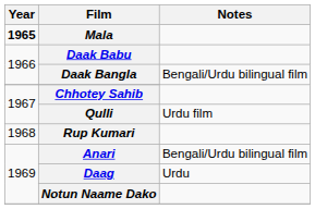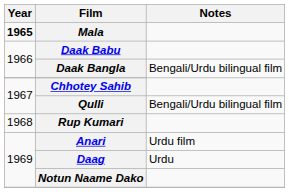 <table class="wikitable sortable">
 <tr>
 <th>Year</th>
 <th>Film</th>
 <th>Notes</th>
 </tr>
 <tr>
 <td><strong>1965</strong></td>
 <th><em>Mala</em></th>
 <td></td>
 </tr>
 <tr>
 <td rowspan=2>1966</td>
 <th><em><a href='#'>Daak Babu</a></em> </th>
 <td></td>
 </tr>
 <tr>
 <th><em>Daak Bangla</em></th>
 <td rowspan=2>Bengali/Urdu bilingual film</td>
 </tr>
 <tr>
 </tr>
 <tr>
 <td rowspan=2>1967</td>
 <th><em><a href='#'>Chhotey Sahib</a></em></th>
 </tr>
 <tr>
 <th><em>Qulli</em></th>
-<td>Urdu film</td>
+<td>Bengali/Urdu bilingual film</td>
 </tr>
 <tr>
 <td>1968</td>
 <th><em>Rup Kumari</em></th>
 <td></td>
 </tr>
 <tr>
 <td rowspan=3>1969</td>
 <th><em><a href='#'>Anari</a></em></th>
-<td>Bengali/Urdu bilingual film</td>
+<td>Urdu film</td>
 </tr>
 <tr>
 <th><em><a href='#'>Daag</a></em></th>
 <td>Urdu</td>
 </tr>
 <tr>
 <th><em>Notun Naame Dako</em></th>
 <td></td>
 </tr>
 <tr>
 </tr>
 </table>
